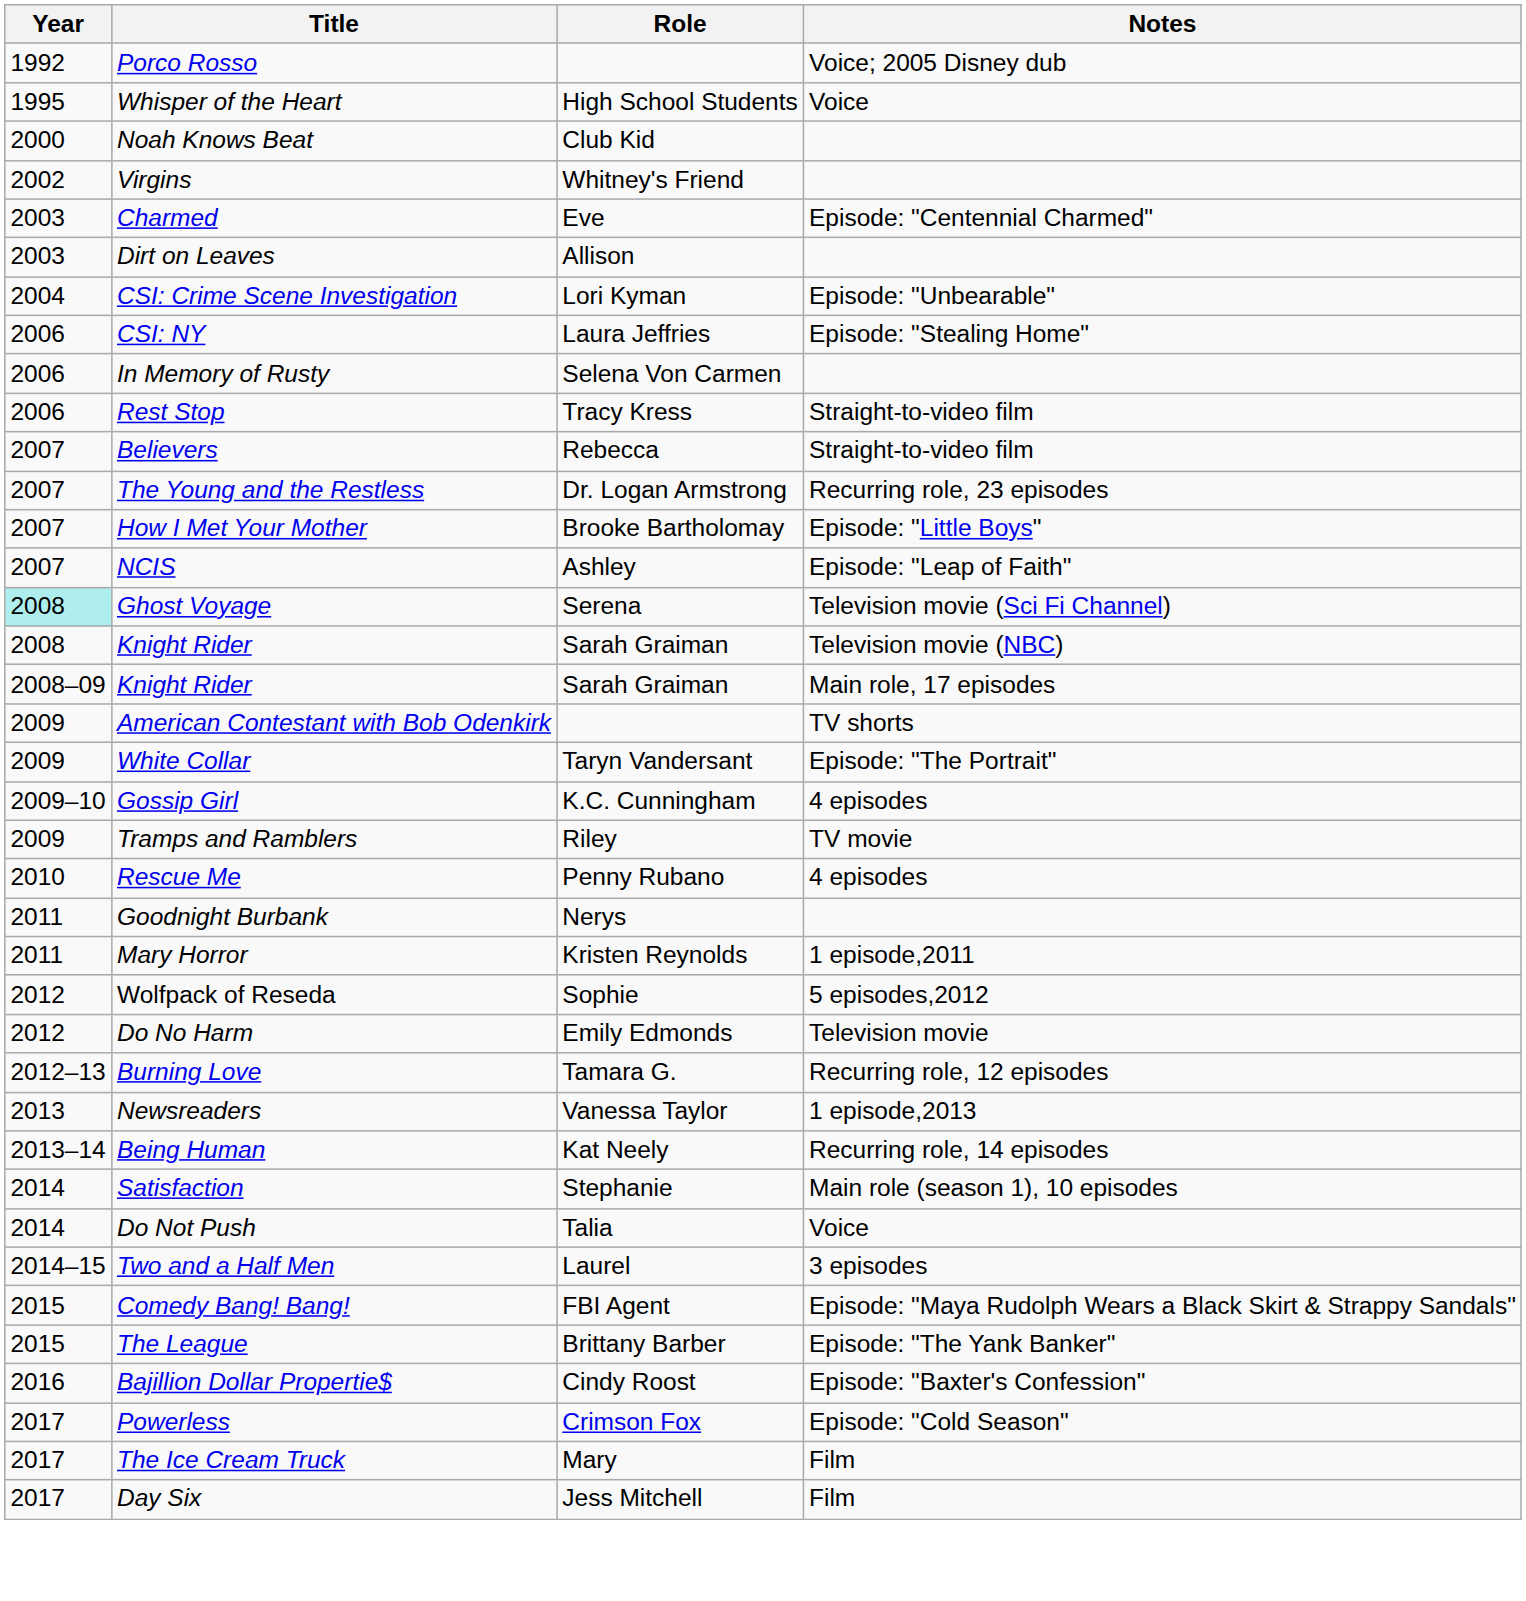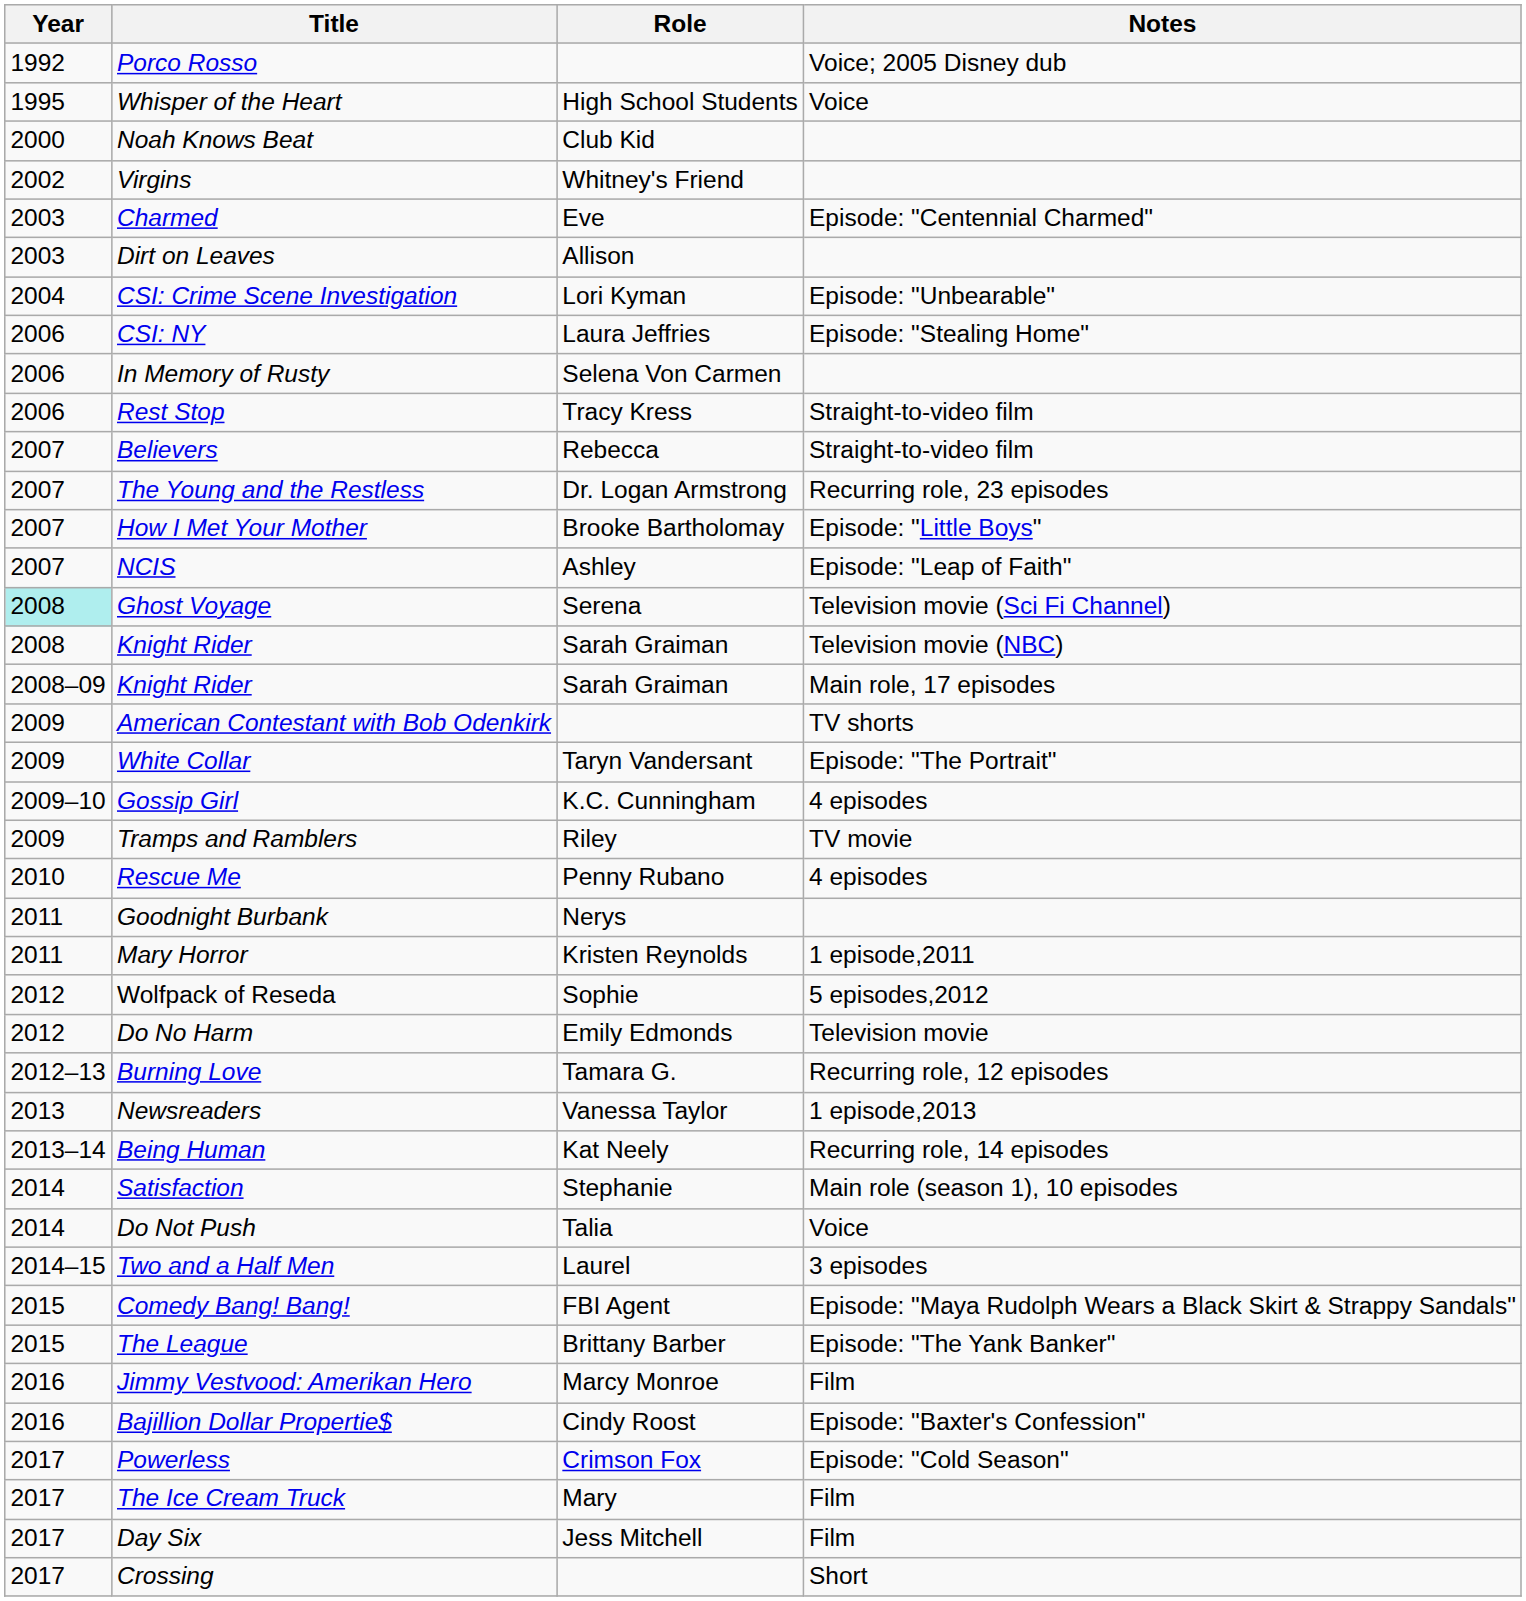 <table class="wikitable sortable">
 <tr>
 <th>Year</th>
 <th>Title</th>
 <th>Role</th>
 <th class="unsortable">Notes</th>
 </tr>
 <tr>
 <td>1992</td>
 <td><em><a href='#'>Porco Rosso</a></em></td>
 <td></td>
 <td>Voice; 2005 Disney dub</td>
 </tr>
 <tr>
 <td>1995</td>
 <td><em>Whisper of the Heart</em></td>
 <td>High School Students</td>
 <td>Voice</td>
 </tr>
 <tr>
 <td>2000</td>
 <td><em>Noah Knows Beat</em></td>
 <td>Club Kid</td>
 <td></td>
 </tr>
 <tr>
 <td>2002</td>
 <td><em>Virgins</em></td>
 <td>Whitney's Friend</td>
 <td></td>
 </tr>
 <tr>
 <td>2003</td>
 <td><em><a href='#'>Charmed</a></em></td>
 <td>Eve</td>
 <td>Episode: "Centennial Charmed"</td>
 </tr>
 <tr>
 <td>2003</td>
 <td><em>Dirt on Leaves</em></td>
 <td>Allison</td>
 </tr>
 <tr>
 <td>2004</td>
 <td><em><a href='#'>CSI: Crime Scene Investigation</a></em></td>
 <td>Lori Kyman</td>
 <td>Episode: "Unbearable"</td>
 </tr>
 <tr>
 <td>2006</td>
 <td><em><a href='#'>CSI: NY</a></em></td>
 <td>Laura Jeffries</td>
 <td>Episode: "Stealing Home"</td>
 </tr>
 <tr>
 <td>2006</td>
 <td><em>In Memory of Rusty</em></td>
 <td>Selena Von Carmen</td>
 </tr>
 <tr>
 <td>2006</td>
 <td><em><a href='#'>Rest Stop</a></em></td>
 <td>Tracy Kress</td>
 <td>Straight-to-video film</td>
 </tr>
 <tr>
 <td>2007</td>
 <td><em><a href='#'>Believers</a></em></td>
 <td>Rebecca</td>
 <td>Straight-to-video film</td>
 </tr>
 <tr>
 <td>2007</td>
 <td><em><a href='#'>The Young and the Restless</a></em></td>
 <td>Dr. Logan Armstrong</td>
 <td>Recurring role, 23 episodes</td>
 </tr>
 <tr>
 <td>2007</td>
 <td><em><a href='#'>How I Met Your Mother</a></em></td>
 <td>Brooke Bartholomay</td>
 <td>Episode: "<a href='#'>Little Boys</a>"</td>
 </tr>
 <tr>
 <td>2007</td>
 <td><em><a href='#'>NCIS</a></em></td>
 <td>Ashley</td>
 <td>Episode: "Leap of Faith"</td>
 </tr>
 <tr>
 <td style="background: paleturquoise;">2008</td>
 <td><em><a href='#'>Ghost Voyage</a></em></td>
 <td>Serena</td>
 <td>Television movie (<a href='#'>Sci Fi Channel</a>)</td>
 </tr>
 <tr>
 <td>2008</td>
 <td><em><a href='#'>Knight Rider</a></em></td>
 <td>Sarah Graiman</td>
 <td>Television movie (<a href='#'>NBC</a>)</td>
 </tr>
 <tr>
 <td>2008–09</td>
 <td><em><a href='#'>Knight Rider</a></em></td>
 <td>Sarah Graiman</td>
 <td>Main role, 17 episodes</td>
 </tr>
 <tr>
 <td>2009</td>
 <td><em><a href='#'>American Contestant with Bob Odenkirk</a></em></td>
 <td></td>
 <td>TV shorts</td>
 </tr>
 <tr>
 <td>2009</td>
 <td><em><a href='#'>White Collar</a></em></td>
 <td>Taryn Vandersant</td>
 <td>Episode: "The Portrait"</td>
 </tr>
 <tr>
 <td>2009–10</td>
 <td><em><a href='#'>Gossip Girl</a></em></td>
 <td>K.C. Cunningham</td>
 <td>4 episodes</td>
 </tr>
 <tr>
 <td>2009</td>
 <td><em>Tramps and Ramblers</em></td>
 <td>Riley</td>
 <td>TV movie</td>
 </tr>
 <tr>
 <td>2010</td>
 <td><em><a href='#'>Rescue Me</a></em></td>
 <td>Penny Rubano</td>
 <td>4 episodes</td>
 </tr>
 <tr>
 <td>2011</td>
 <td><em>Goodnight Burbank</em></td>
 <td>Nerys</td>
 </tr>
 <tr>
 <td>2011</td>
 <td><em>Mary Horror</em></td>
 <td>Kristen Reynolds</td>
 <td>1 episode,2011</td>
 </tr>
 <tr>
 <td>2012</td>
 <td>Wolfpack of Reseda</td>
 <td>Sophie</td>
 <td>5 episodes,2012</td>
 </tr>
 <tr>
 <td>2012</td>
 <td><em>Do No Harm</em></td>
 <td>Emily Edmonds</td>
 <td>Television movie</td>
 </tr>
 <tr>
 <td>2012–13</td>
 <td><em><a href='#'>Burning Love</a></em></td>
 <td>Tamara G.</td>
 <td>Recurring role, 12 episodes</td>
 </tr>
 <tr>
 <td>2013</td>
 <td><em>Newsreaders</em></td>
 <td>Vanessa Taylor</td>
 <td>1 episode,2013</td>
 </tr>
 <tr>
 <td>2013–14</td>
 <td><em><a href='#'>Being Human</a></em></td>
 <td>Kat Neely</td>
 <td>Recurring role, 14 episodes</td>
 </tr>
 <tr>
 <td>2014</td>
 <td><em><a href='#'>Satisfaction</a></em></td>
 <td>Stephanie</td>
 <td>Main role (season 1), 10 episodes</td>
 </tr>
 <tr>
 <td>2014</td>
 <td><em>Do Not Push</em></td>
 <td>Talia</td>
 <td>Voice</td>
 </tr>
 <tr>
 <td>2014–15</td>
 <td><em><a href='#'>Two and a Half Men</a></em></td>
 <td>Laurel</td>
 <td>3 episodes</td>
 </tr>
 <tr>
 <td>2015</td>
 <td><em><a href='#'>Comedy Bang! Bang!</a></em></td>
 <td>FBI Agent</td>
 <td>Episode: "Maya Rudolph Wears a Black Skirt & Strappy Sandals"</td>
 </tr>
 <tr>
 <td>2015</td>
 <td><em><a href='#'>The League</a></em></td>
 <td>Brittany Barber</td>
 <td>Episode: "The Yank Banker"</td>
 </tr>
 <tr>
 <td>2016</td>
+<td><em><a href='#'>Jimmy Vestvood: Amerikan Hero</a></em></td>
+<td>Marcy Monroe</td>
+<td>Film</td>
+</tr>
+<tr>
+<td>2016</td>
 <td><em><a href='#'>Bajillion Dollar Propertie$</a></em></td>
 <td>Cindy Roost</td>
 <td>Episode: "Baxter's Confession"</td>
 </tr>
 <tr>
 <td>2017</td>
 <td><em><a href='#'>Powerless</a></em></td>
 <td><a href='#'>Crimson Fox</a></td>
 <td>Episode: "Cold Season"</td>
 </tr>
 <tr>
 <td>2017</td>
 <td><em><a href='#'>The Ice Cream Truck</a></em></td>
 <td>Mary</td>
 <td>Film</td>
 </tr>
 <tr>
 <td>2017</td>
 <td><em>Day Six</em></td>
 <td>Jess Mitchell</td>
 <td>Film</td>
 </tr>
+<tr>
+<td>2017</td>
+<td><em>Crossing</em></td>
+<td></td>
+<td>Short</td>
+</tr>
 </table>
